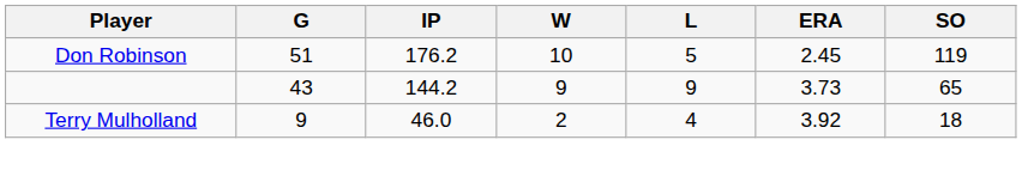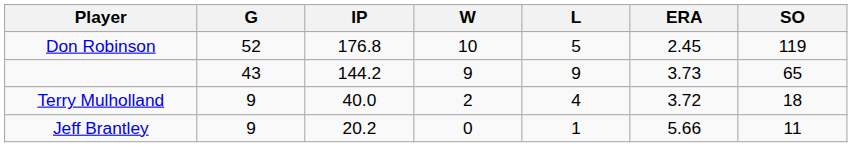 <table class="wikitable sortable">
 <tr>
 <th bgcolor="#DDDDFF" width="16%">Player</th>
 <th bgcolor="#DDDDFF" width="9%">G</th>
 <th bgcolor="#DDDDFF" width="9%">IP</th>
 <th bgcolor="#DDDDFF" width="9%">W</th>
 <th bgcolor="#DDDDFF" width="9%">L</th>
 <th bgcolor="#DDDDFF" width="9%">ERA</th>
 <th bgcolor="#DDDDFF" width="9%">SO</th>
 </tr>
 <tr align="center">
 <td><a href='#'>Don Robinson</a></td>
-<td>51</td>
-<td>176.2</td>
+<td>52</td>
+<td>176.8</td>
 <td>10</td>
 <td>5</td>
 <td>2.45</td>
 <td>119</td>
 </tr>
 <tr align="center">
 <td></td>
 <td>43</td>
 <td>144.2</td>
 <td>9</td>
 <td>9</td>
 <td>3.73</td>
 <td>65</td>
 </tr>
 <tr align="center">
 <td><a href='#'>Terry Mulholland</a></td>
 <td>9</td>
-<td>46.0</td>
+<td>40.0</td>
 <td>2</td>
 <td>4</td>
-<td>3.92</td>
+<td>3.72</td>
 <td>18</td>
 </tr>
+<tr align=center>
+<td><a href='#'>Jeff Brantley</a></td>
+<td>9</td>
+<td>20.2</td>
+<td>0</td>
+<td>1</td>
+<td>5.66</td>
+<td>11</td>
+</tr>
 </table>
